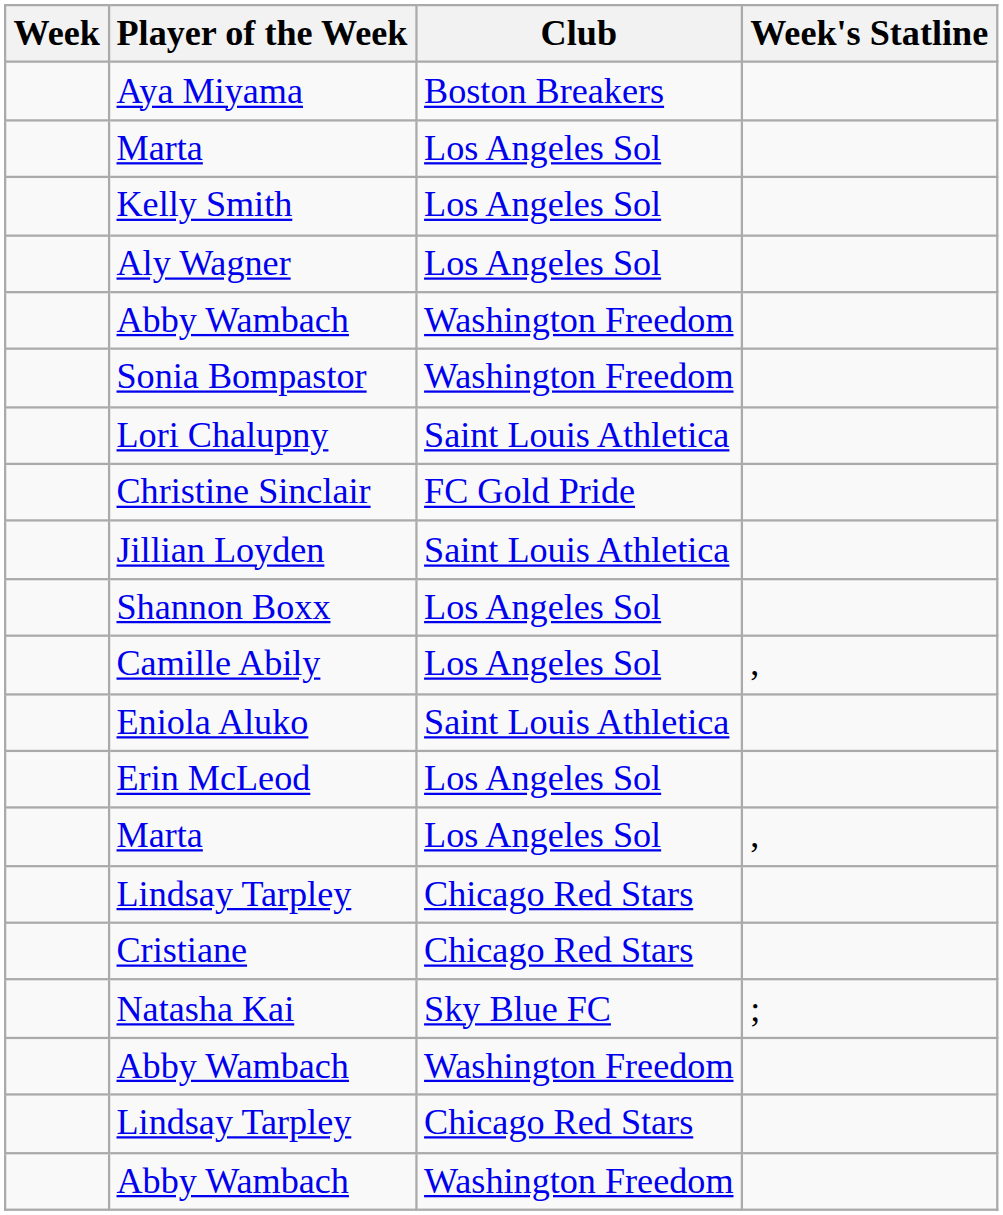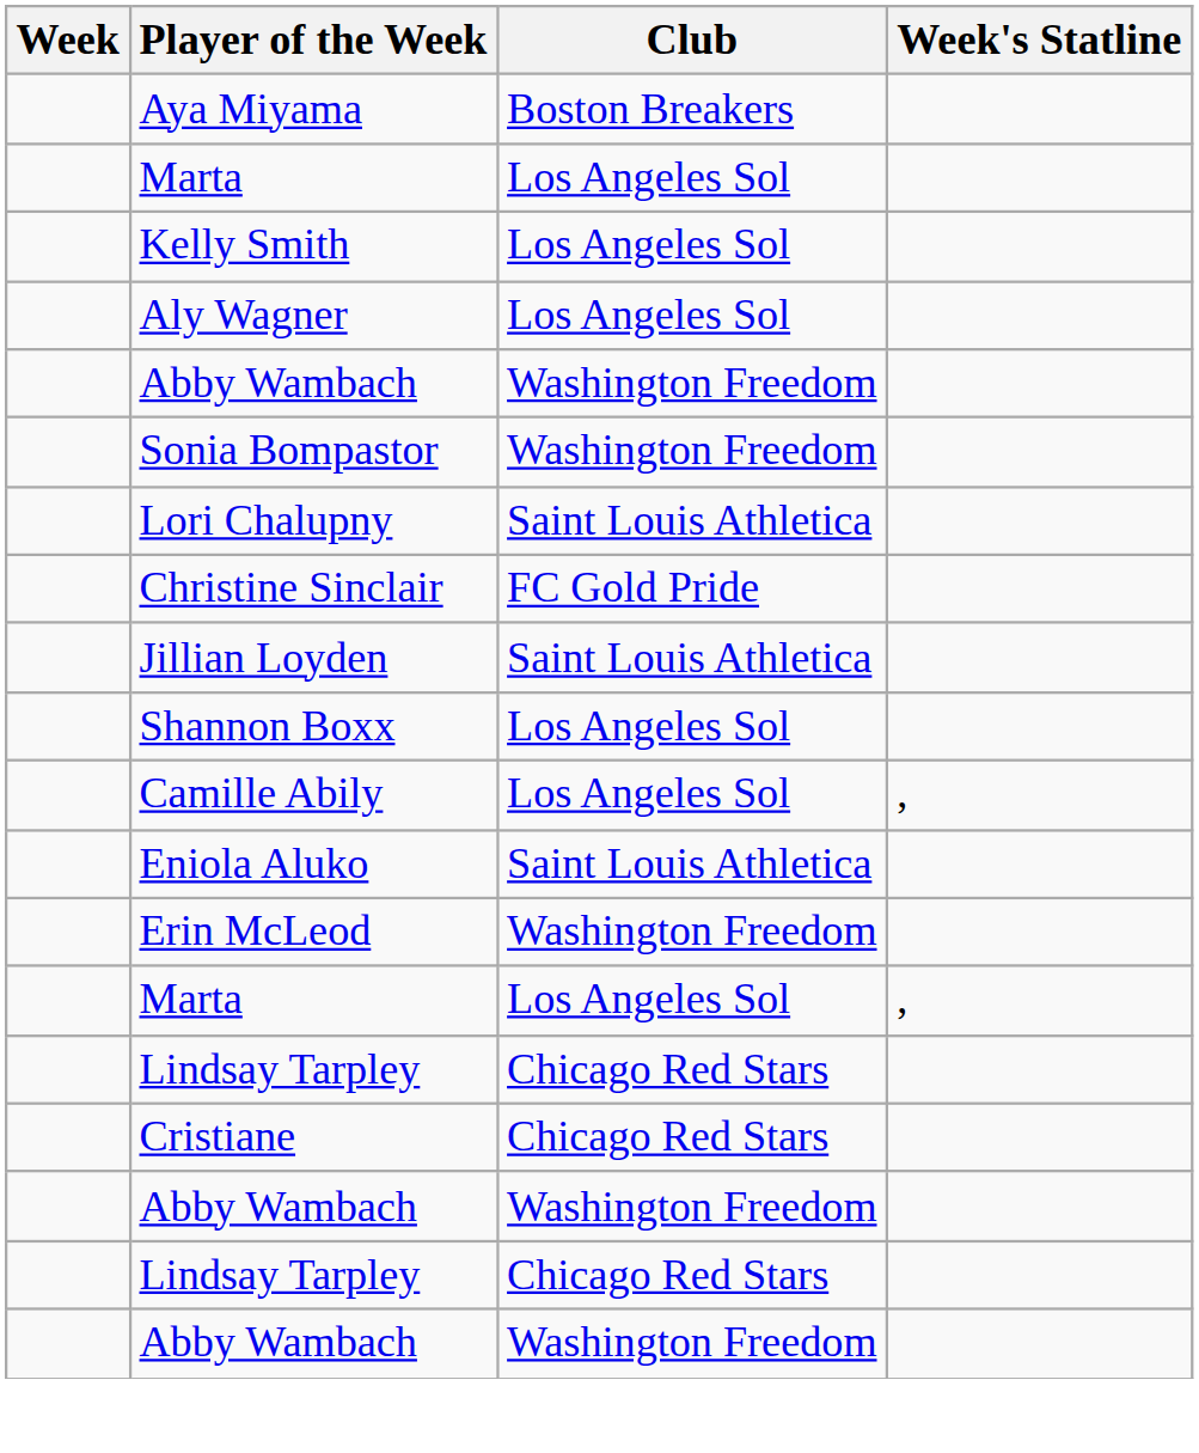 <table class=wikitable>
 <tr>
 <th>Week</th>
 <th>Player of the Week</th>
 <th>Club</th>
 <th>Week's Statline</th>
 </tr>
 <tr>
 <td align=center></td>
 <td> <a href='#'>Aya Miyama</a></td>
 <td><a href='#'>Boston Breakers</a></td>
 <td></td>
 </tr>
 <tr>
 <td align=center></td>
 <td> <a href='#'>Marta</a></td>
 <td><a href='#'>Los Angeles Sol</a></td>
 <td></td>
 </tr>
 <tr>
 <td align=center></td>
 <td> <a href='#'>Kelly Smith</a></td>
 <td><a href='#'>Los Angeles Sol</a></td>
 <td></td>
 </tr>
 <tr>
 <td align=center></td>
 <td> <a href='#'>Aly Wagner</a></td>
 <td><a href='#'>Los Angeles Sol</a></td>
 <td></td>
 </tr>
 <tr>
 <td align=center></td>
 <td> <a href='#'>Abby Wambach</a></td>
 <td><a href='#'>Washington Freedom</a></td>
 <td></td>
 </tr>
 <tr>
 <td align=center></td>
 <td> <a href='#'>Sonia Bompastor</a></td>
 <td><a href='#'>Washington Freedom</a></td>
 <td></td>
 </tr>
 <tr>
 <td align=center></td>
 <td> <a href='#'>Lori Chalupny</a></td>
 <td><a href='#'>Saint Louis Athletica</a></td>
 <td></td>
 </tr>
 <tr>
 <td align=center></td>
 <td> <a href='#'>Christine Sinclair</a></td>
 <td><a href='#'>FC Gold Pride</a></td>
 <td></td>
 </tr>
 <tr>
 <td align=center></td>
 <td> <a href='#'>Jillian Loyden</a></td>
 <td><a href='#'>Saint Louis Athletica</a></td>
 <td></td>
 </tr>
 <tr>
 <td align=center></td>
 <td> <a href='#'>Shannon Boxx</a></td>
 <td><a href='#'>Los Angeles Sol</a></td>
 <td></td>
 </tr>
 <tr>
 <td align=center></td>
 <td> <a href='#'>Camille Abily</a></td>
 <td><a href='#'>Los Angeles Sol</a></td>
 <td>, </td>
 </tr>
 <tr>
 <td align=center></td>
 <td> <a href='#'>Eniola Aluko</a></td>
 <td><a href='#'>Saint Louis Athletica</a></td>
 <td></td>
 </tr>
 <tr>
 <td align=center></td>
 <td> <a href='#'>Erin McLeod</a></td>
-<td><a href='#'>Los Angeles Sol</a></td>
+<td><a href='#'>Washington Freedom</a></td>
 <td></td>
 </tr>
 <tr>
 <td align=center></td>
 <td> <a href='#'>Marta</a></td>
 <td><a href='#'>Los Angeles Sol</a></td>
 <td>, </td>
 </tr>
 <tr>
 <td align=center></td>
 <td> <a href='#'>Lindsay Tarpley</a></td>
 <td><a href='#'>Chicago Red Stars</a></td>
 <td></td>
 </tr>
 <tr>
 <td align=center></td>
 <td> <a href='#'>Cristiane</a></td>
 <td><a href='#'>Chicago Red Stars</a></td>
 <td></td>
 </tr>
 <tr>
 <td align=center></td>
-<td> <a href='#'>Natasha Kai</a></td>
-<td><a href='#'>Sky Blue FC</a></td>
-<td>; </td>
-</tr>
-<tr>
-<td align=center></td>
 <td> <a href='#'>Abby Wambach</a></td>
 <td><a href='#'>Washington Freedom</a></td>
 <td></td>
 </tr>
 <tr>
 <td align=center></td>
 <td> <a href='#'>Lindsay Tarpley</a></td>
 <td><a href='#'>Chicago Red Stars</a></td>
 <td></td>
 </tr>
 <tr>
 <td align=center></td>
 <td> <a href='#'>Abby Wambach</a></td>
 <td><a href='#'>Washington Freedom</a></td>
 <td></td>
 </tr>
 </table>
